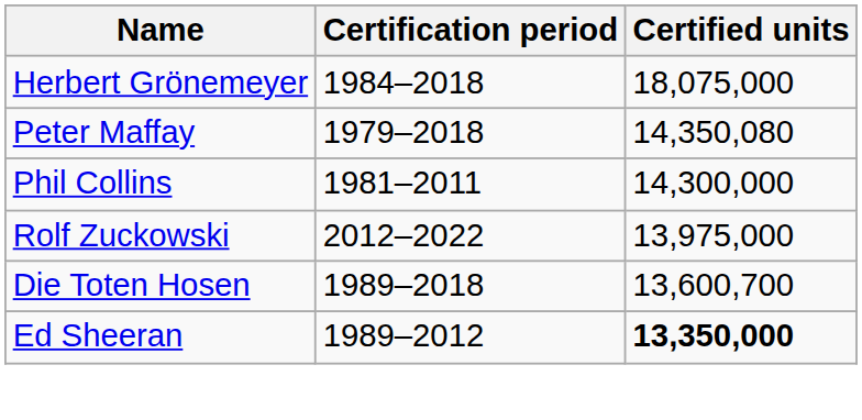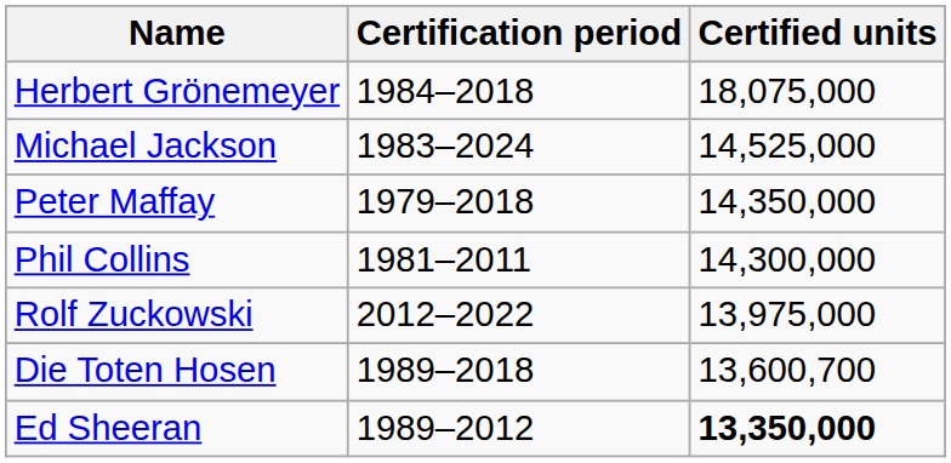 <table class="wikitable">
 <tr>
 <th>Name</th>
 <th>Certification period</th>
 <th>Certified units</th>
 </tr>
 <tr>
 <td><a href='#'>Herbert Grönemeyer</a></td>
 <td>1984–2018</td>
 <td>18,075,000</td>
 </tr>
 <tr>
+<td><a href='#'>Michael Jackson</a></td>
+<td>1983–2024</td>
+<td>14,525,000</td>
+</tr>
+<tr>
 <td><a href='#'>Peter Maffay</a></td>
 <td>1979–2018</td>
-<td>14,350,080</td>
+<td>14,350,000</td>
 </tr>
 <tr>
 <td><a href='#'>Phil Collins</a></td>
 <td>1981–2011</td>
 <td>14,300,000</td>
 </tr>
 <tr>
 <td><a href='#'>Rolf Zuckowski</a></td>
 <td>2012–2022</td>
 <td>13,975,000</td>
 </tr>
 <tr>
 <td><a href='#'>Die Toten Hosen</a></td>
 <td>1989–2018</td>
 <td>13,600,700</td>
 </tr>
 <tr>
 <td><a href='#'>Ed Sheeran</a></td>
 <td>1989–2012</td>
 <td><strong>13,350,000</strong></td>
 </tr>
 </table>
